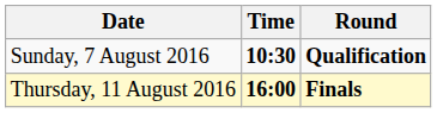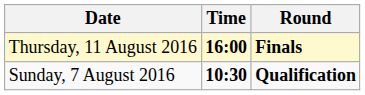 <table class="wikitable">
 <tr>
 <th>Date</th>
 <th>Time</th>
 <th>Round</th>
 </tr>
 <tr>
+<td style=background:lemonchiffon>Thursday, 11 August 2016</td>
+<td style=background:lemonchiffon><strong>16:00</strong></td>
+<td style=background:lemonchiffon><strong>Finals</strong></td>
+</tr>
+<tr>
 <td>Sunday, 7 August 2016</td>
 <td><strong>10:30</strong></td>
 <td><strong>Qualification</strong></td>
 </tr>
-<tr>
-<td style=background:lemonchiffon>Thursday, 11 August 2016</td>
-<td style=background:lemonchiffon><strong>16:00</strong></td>
-<td style=background:lemonchiffon><strong>Finals</strong></td>
-</tr>
 </table>
